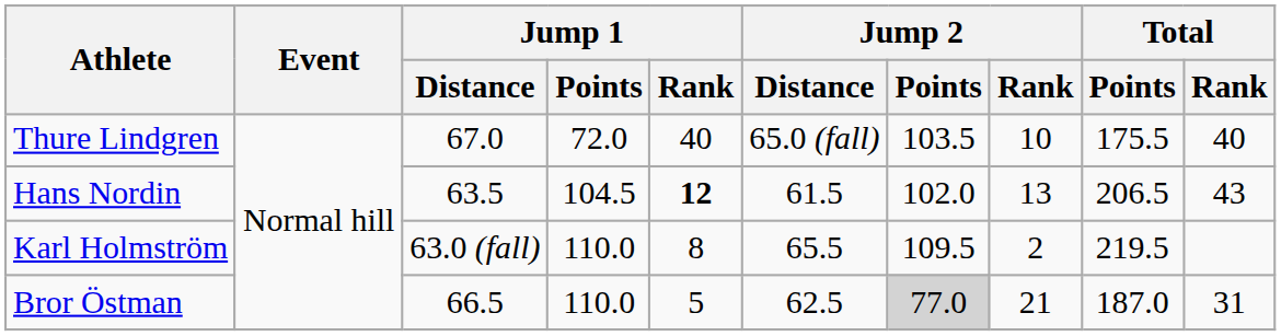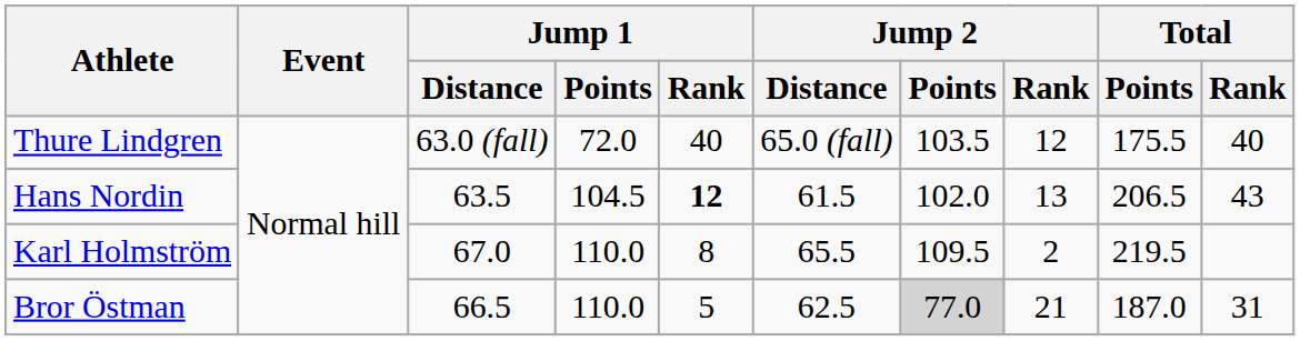 <table class="wikitable" style="font-size:90%">
 <tr>
 <th rowspan="2">Athlete</th>
 <th rowspan="2">Event</th>
 <th colspan="3">Jump 1</th>
 <th colspan="3">Jump 2</th>
 <th colspan="2">Total</th>
 </tr>
 <tr>
 <th>Distance</th>
 <th>Points</th>
 <th>Rank</th>
 <th>Distance</th>
 <th>Points</th>
 <th>Rank</th>
 <th>Points</th>
 <th>Rank</th>
 </tr>
 <tr>
 <td><a href='#'>Thure Lindgren</a></td>
 <td rowspan="4">Normal hill</td>
-<td align="center">67.0</td>
+<td align="center">63.0 <em>(fall)</em></td>
 <td align="center">72.0</td>
 <td align="center">40</td>
 <td align="center">65.0 <em>(fall)</em></td>
 <td align="center">103.5</td>
-<td align="center">10</td>
+<td align="center">12</td>
 <td align="center">175.5</td>
 <td align="center">40</td>
 </tr>
 <tr>
 <td><a href='#'>Hans Nordin</a></td>
 <td align="center">63.5</td>
 <td align="center">104.5</td>
 <td align="center"><strong>12</strong></td>
 <td align="center">61.5</td>
 <td align="center">102.0</td>
 <td align="center">13</td>
 <td align="center">206.5</td>
 <td align="center">43</td>
 </tr>
 <tr>
 <td><a href='#'>Karl Holmström</a></td>
-<td align="center">63.0 <em>(fall)</em></td>
+<td align="center">67.0</td>
 <td align="center">110.0</td>
 <td align="center">8</td>
 <td align="center">65.5</td>
 <td align="center">109.5</td>
 <td align="center">2</td>
 <td align="center">219.5</td>
 <td align="center"></td>
 </tr>
 <tr>
 <td><a href='#'>Bror Östman</a></td>
 <td align="center">66.5</td>
 <td align="center">110.0</td>
 <td align="center">5</td>
 <td align="center">62.5</td>
 <td align="center" style="background: lightgrey;">77.0</td>
 <td align="center">21</td>
 <td align="center">187.0</td>
 <td align="center">31</td>
 </tr>
 </table>
